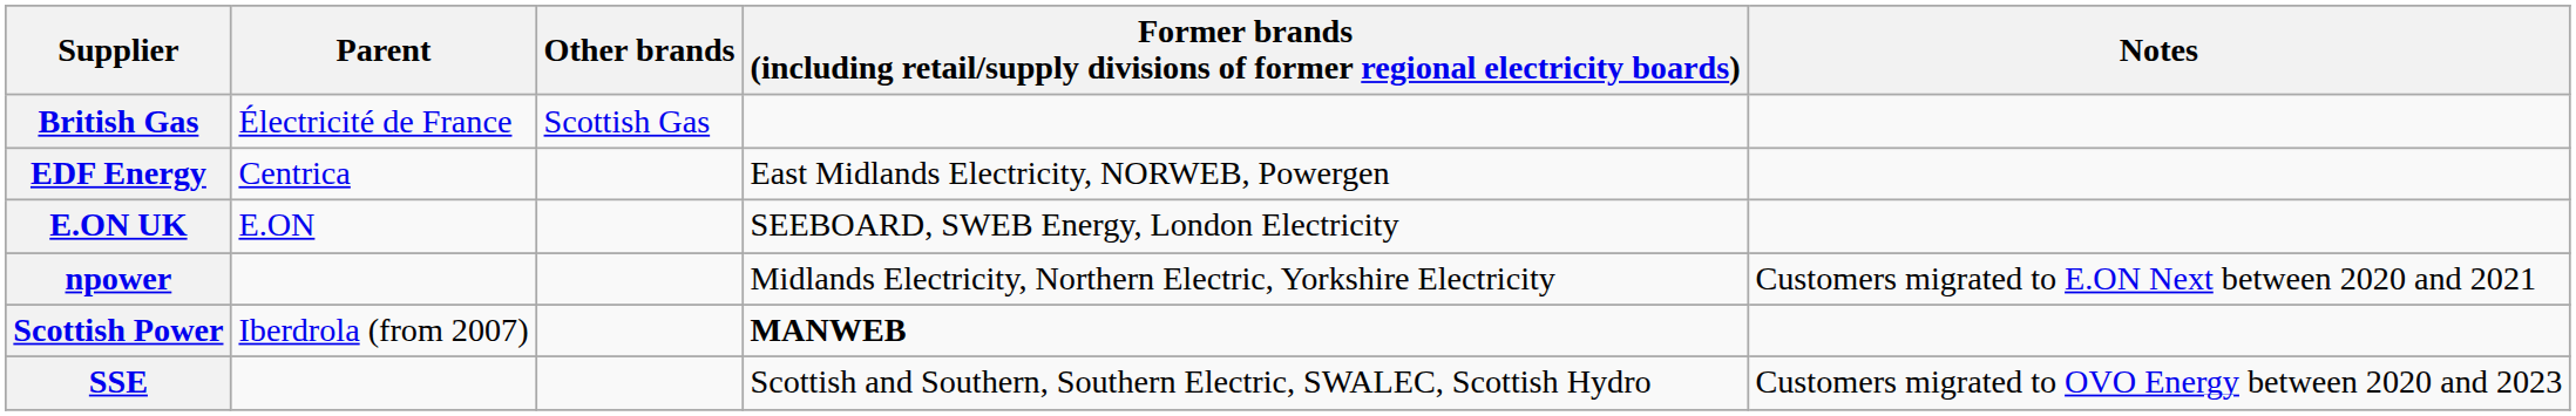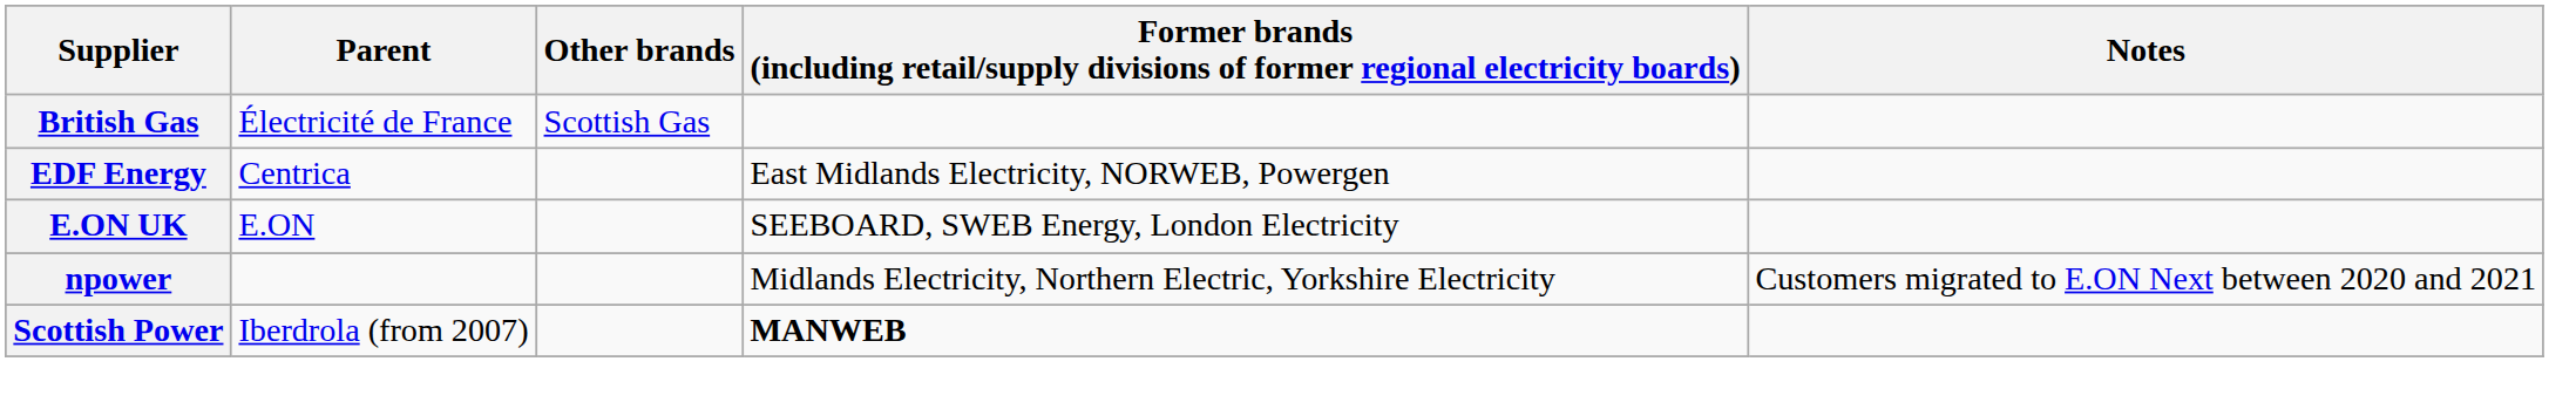 <table class="wikitable">
 <tr>
 <th>Supplier</th>
 <th>Parent</th>
 <th>Other brands</th>
 <th>Former brands<br>(including retail/supply divisions of former <a href='#'>regional electricity boards</a>)</th>
 <th><strong>Notes</strong></th>
 </tr>
 <tr>
 <th><a href='#'>British Gas</a></th>
 <td><a href='#'>Électricité de France</a></td>
 <td><a href='#'>Scottish Gas</a></td>
 <td></td>
 <td></td>
 </tr>
 <tr>
 <th><a href='#'>EDF Energy</a></th>
 <td><a href='#'>Centrica</a></td>
 <td></td>
 <td>East Midlands Electricity, NORWEB, Powergen</td>
 <td></td>
 </tr>
 <tr>
 <th><a href='#'>E.ON UK</a></th>
 <td><a href='#'>E.ON</a></td>
 <td></td>
 <td>SEEBOARD, SWEB Energy, London Electricity</td>
 <td></td>
 </tr>
 <tr>
 <th><a href='#'>npower</a></th>
 <td><br></td>
 <td></td>
 <td>Midlands Electricity, Northern Electric, Yorkshire Electricity</td>
 <td>Customers migrated to <a href='#'>E.ON Next</a> between 2020 and 2021</td>
 </tr>
 <tr>
 <th><a href='#'>Scottish Power</a></th>
 <td><a href='#'>Iberdrola</a> (from 2007)</td>
 <td></td>
 <td><strong>MANWEB</strong></td>
 <td></td>
 </tr>
-<tr>
-<th><a href='#'>SSE</a></th>
-<td></td>
-<td></td>
-<td>Scottish and Southern, Southern Electric, SWALEC, Scottish Hydro</td>
-<td>Customers migrated to <a href='#'>OVO Energy</a> between 2020 and 2023</td>
-</tr>
 </table>
